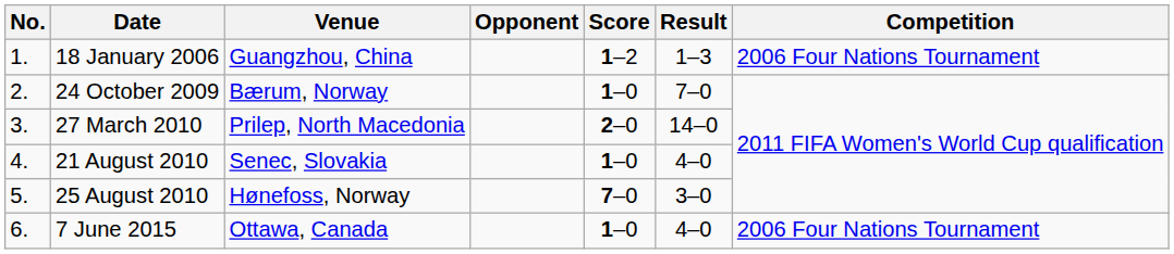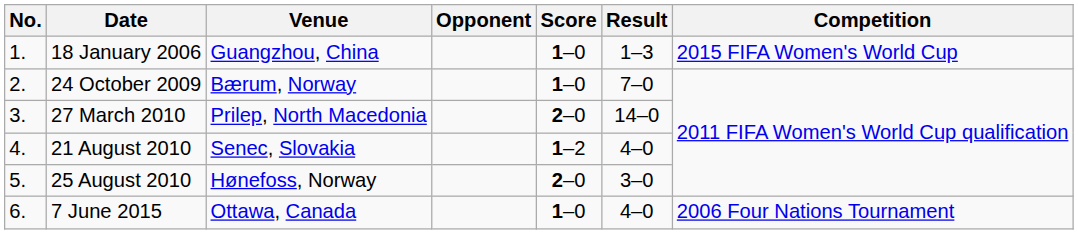 <table class="wikitable">
 <tr>
 <th>No.</th>
 <th>Date</th>
 <th>Venue</th>
 <th>Opponent</th>
 <th>Score</th>
 <th>Result</th>
 <th>Competition</th>
 </tr>
 <tr>
 <td>1.</td>
 <td>18 January 2006</td>
 <td><a href='#'>Guangzhou</a>, <a href='#'>China</a></td>
 <td></td>
-<td align=center><strong>1</strong>–2</td>
+<td align=center><strong>1</strong>–0</td>
 <td align=center>1–3</td>
-<td><a href='#'>2006 Four Nations Tournament</a></td>
+<td><a href='#'>2015 FIFA Women's World Cup</a></td>
 </tr>
 <tr>
 <td>2.</td>
 <td>24 October 2009</td>
 <td><a href='#'>Bærum</a>, <a href='#'>Norway</a></td>
 <td></td>
 <td align=center><strong>1</strong>–0</td>
 <td align=center>7–0</td>
 <td rowspan=4><a href='#'>2011 FIFA Women's World Cup qualification</a></td>
 </tr>
 <tr>
 <td>3.</td>
 <td>27 March 2010</td>
 <td><a href='#'>Prilep</a>, <a href='#'>North Macedonia</a></td>
 <td></td>
 <td align=center><strong>2</strong>–0</td>
 <td align=center>14–0</td>
 </tr>
 <tr>
 <td>4.</td>
 <td>21 August 2010</td>
 <td><a href='#'>Senec</a>, <a href='#'>Slovakia</a></td>
 <td></td>
-<td align=center><strong>1</strong>–0</td>
+<td align=center><strong>1</strong>–2</td>
 <td align=center>4–0</td>
 </tr>
 <tr>
 <td>5.</td>
 <td>25 August 2010</td>
 <td><a href='#'>Hønefoss</a>, Norway</td>
 <td></td>
-<td align=center><strong>7</strong>–0</td>
+<td align=center><strong>2</strong>–0</td>
 <td align=center>3–0</td>
 </tr>
 <tr>
 <td>6.</td>
 <td>7 June 2015</td>
 <td><a href='#'>Ottawa</a>, <a href='#'>Canada</a></td>
 <td></td>
 <td align=center><strong>1</strong>–0</td>
 <td align=center>4–0</td>
 <td><a href='#'>2006 Four Nations Tournament</a></td>
 </tr>
 </table>
